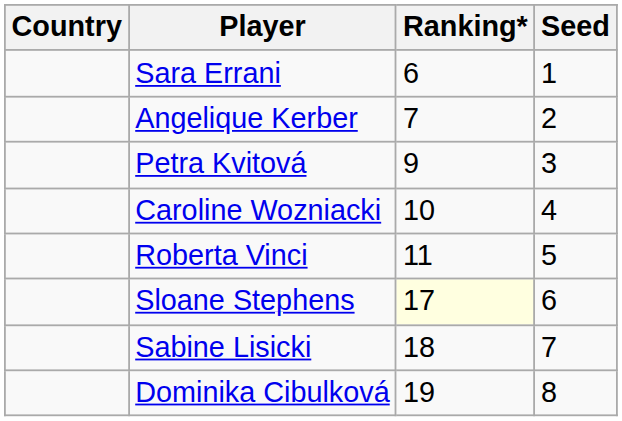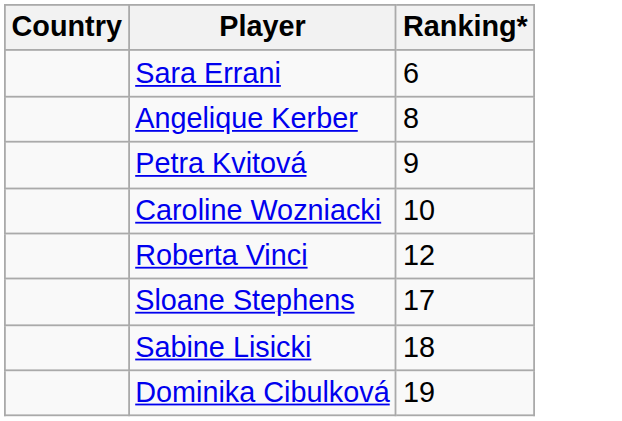 <table class="wikitable" border="1">
 <tr>
 <th>Country</th>
 <th>Player</th>
 <th>Ranking*</th>
-<th>Seed</th>
 </tr>
 <tr>
 <td></td>
 <td><a href='#'>Sara Errani</a></td>
 <td>6</td>
-<td>1</td>
 </tr>
 <tr>
 <td></td>
 <td><a href='#'>Angelique Kerber</a></td>
-<td>7</td>
-<td>2</td>
+<td>8</td>
 </tr>
 <tr>
 <td></td>
 <td><a href='#'>Petra Kvitová</a></td>
 <td>9</td>
-<td>3</td>
 </tr>
 <tr>
 <td></td>
 <td><a href='#'>Caroline Wozniacki</a></td>
 <td>10</td>
-<td>4</td>
 </tr>
 <tr>
 <td></td>
 <td><a href='#'>Roberta Vinci</a></td>
-<td>11</td>
-<td>5</td>
+<td>12</td>
 </tr>
 <tr>
 <td></td>
 <td><a href='#'>Sloane Stephens</a></td>
-<td style="background: lightyellow;">17</td>
-<td>6</td>
+<td>17</td>
 </tr>
 <tr>
 <td></td>
 <td><a href='#'>Sabine Lisicki</a></td>
 <td>18</td>
-<td>7</td>
 </tr>
 <tr>
 <td></td>
 <td><a href='#'>Dominika Cibulková</a></td>
 <td>19</td>
-<td>8</td>
 </tr>
 </table>
